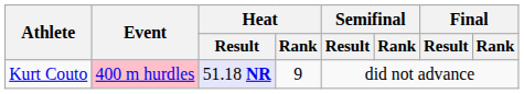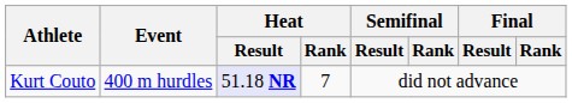 <table class=wikitable style="font-size:90%">
 <tr>
 <th rowspan="2">Athlete</th>
 <th rowspan="2">Event</th>
 <th colspan="2">Heat</th>
 <th colspan="2">Semifinal</th>
 <th colspan="2">Final</th>
 </tr>
 <tr style="font-size:95%">
 <th>Result</th>
 <th>Rank</th>
 <th>Result</th>
 <th>Rank</th>
 <th>Result</th>
 <th>Rank</th>
 </tr>
 <tr align=center>
 <td align=left><a href='#'>Kurt Couto</a></td>
-<td align=left style="background: pink;"><a href='#'>400 m hurdles</a></td>
+<td align=left><a href='#'>400 m hurdles</a></td>
 <td style="background: lavender;">51.18 <strong><a href='#'>NR</a></strong></td>
-<td>9</td>
+<td>7</td>
 <td colspan=4>did not advance</td>
 </tr>
 </table>
